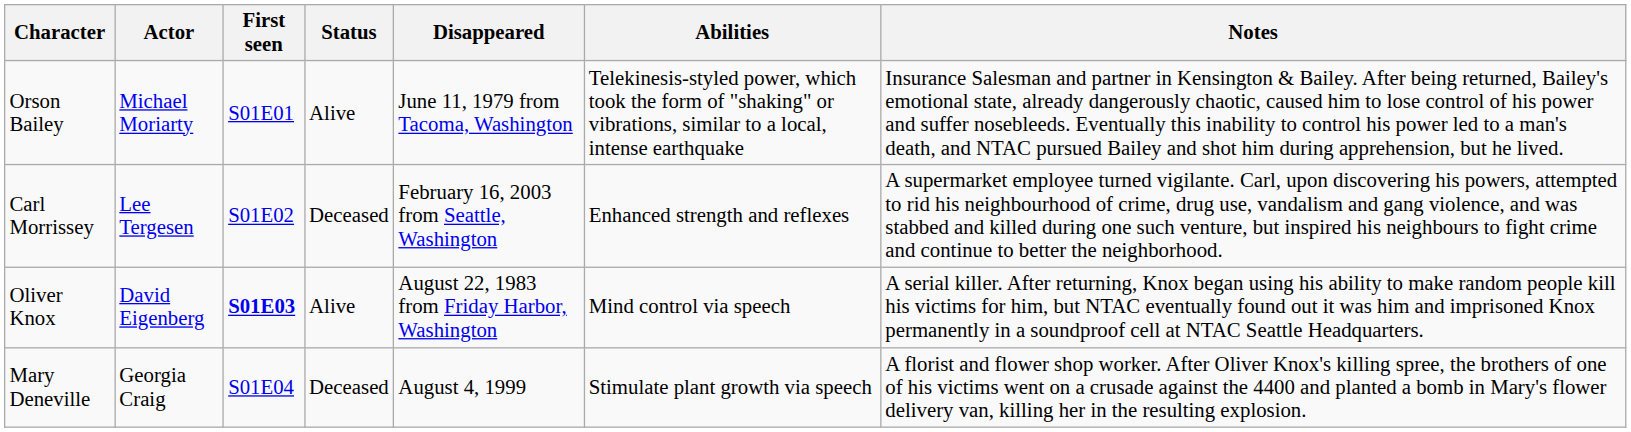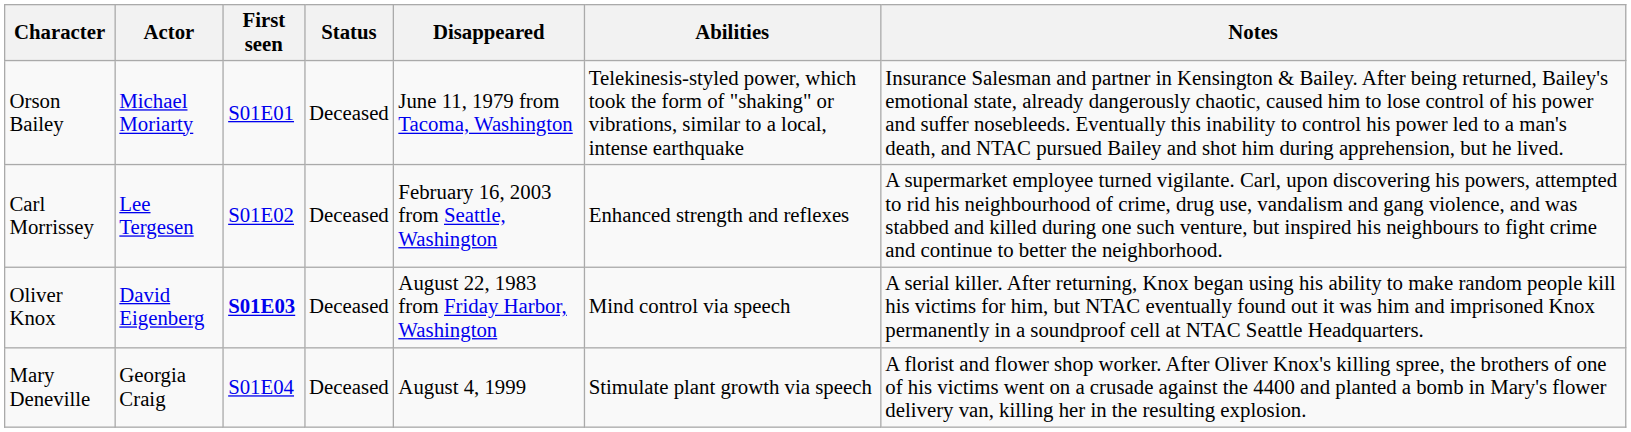 <table class="wikitable">
 <tr>
 <th>Character</th>
 <th>Actor</th>
 <th>First seen</th>
 <th>Status</th>
 <th>Disappeared</th>
 <th>Abilities</th>
 <th>Notes</th>
 </tr>
 <tr>
 <td>Orson Bailey</td>
 <td><a href='#'>Michael Moriarty</a></td>
 <td><a href='#'>S01E01</a></td>
-<td>Alive</td>
+<td>Deceased</td>
 <td>June 11, 1979 from <a href='#'>Tacoma, Washington</a></td>
 <td>Telekinesis-styled power, which took the form of "shaking" or vibrations, similar to a local, intense earthquake</td>
 <td>Insurance Salesman and partner in Kensington & Bailey. After being returned, Bailey's emotional state, already dangerously chaotic, caused him to lose control of his power and suffer nosebleeds. Eventually this inability to control his power led to a man's death, and NTAC pursued Bailey and shot him during apprehension, but he lived.</td>
 </tr>
 <tr>
 <td>Carl Morrissey</td>
 <td><a href='#'>Lee Tergesen</a></td>
 <td><a href='#'>S01E02</a></td>
 <td>Deceased</td>
 <td>February 16, 2003 from <a href='#'>Seattle, Washington</a></td>
 <td>Enhanced strength and reflexes</td>
 <td>A supermarket employee turned vigilante. Carl, upon discovering his powers, attempted to rid his neighbourhood of crime, drug use, vandalism and gang violence, and was stabbed and killed during one such venture, but inspired his neighbours to fight crime and continue to better the neighborhood.</td>
 </tr>
 <tr>
 <td>Oliver Knox</td>
 <td><a href='#'>David Eigenberg</a></td>
 <td><strong><a href='#'>S01E03</a></strong></td>
-<td>Alive</td>
+<td>Deceased</td>
 <td>August 22, 1983 from <a href='#'>Friday Harbor, Washington</a></td>
 <td>Mind control via speech</td>
 <td>A serial killer. After returning, Knox began using his ability to make random people kill his victims for him, but NTAC eventually found out it was him and imprisoned Knox permanently in a soundproof cell at NTAC Seattle Headquarters.</td>
 </tr>
 <tr>
 <td>Mary Deneville</td>
 <td>Georgia Craig</td>
 <td><a href='#'>S01E04</a></td>
 <td>Deceased</td>
 <td>August 4, 1999</td>
 <td>Stimulate plant growth via speech</td>
 <td>A florist and flower shop worker. After Oliver Knox's killing spree, the brothers of one of his victims went on a crusade against the 4400 and planted a bomb in Mary's flower delivery van, killing her in the resulting explosion.</td>
 </tr>
 </table>
